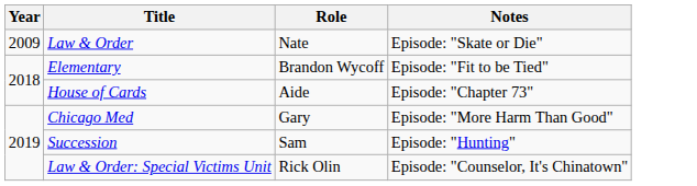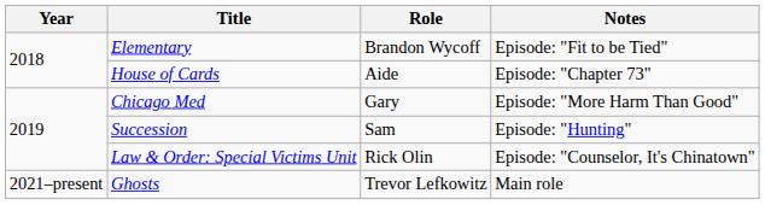 <table class="wikitable sortable">
 <tr>
 <th>Year</th>
 <th>Title</th>
 <th>Role</th>
 <th class="unsortable">Notes</th>
-</tr>
-<tr>
-<td>2009</td>
-<td><em><a href='#'>Law & Order</a></em></td>
-<td>Nate</td>
-<td>Episode: "Skate or Die"</td>
 </tr>
 <tr>
 <td rowspan="2">2018</td>
 <td><a href='#'><em>Elementary</em></a></td>
 <td>Brandon Wycoff</td>
 <td>Episode: "Fit to be Tied"</td>
 </tr>
 <tr>
 <td><a href='#'><em>House of Cards</em></a></td>
 <td>Aide</td>
 <td>Episode: "Chapter 73"</td>
 </tr>
 <tr>
 <td rowspan="3">2019</td>
 <td><em><a href='#'>Chicago Med</a></em></td>
 <td>Gary</td>
 <td>Episode: "More Harm Than Good"</td>
 </tr>
 <tr>
 <td><a href='#'><em>Succession</em></a></td>
 <td>Sam</td>
 <td>Episode: "<a href='#'>Hunting</a>"</td>
 </tr>
 <tr>
 <td><em><a href='#'>Law & Order: Special Victims Unit</a></em></td>
 <td>Rick Olin</td>
 <td>Episode: "Counselor, It's Chinatown"</td>
 </tr>
+<tr>
+<td>2021–present</td>
+<td><a href='#'><em>Ghosts</em></a></td>
+<td>Trevor Lefkowitz</td>
+<td>Main role</td>
+</tr>
 </table>
